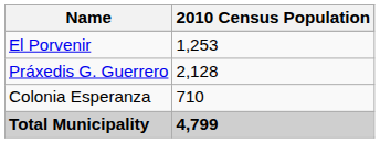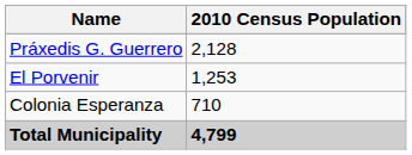 <table class="wikitable">
 <tr style="background:#000000; color:black;">
 <th><strong>Name</strong></th>
 <th><strong>2010 Census Population</strong></th>
 </tr>
 <tr>
+<td><a href='#'>Práxedis G. Guerrero</a></td>
+<td>2,128</td>
+</tr>
+<tr>
 <td><a href='#'>El Porvenir</a></td>
 <td>1,253</td>
-</tr>
-<tr>
-<td><a href='#'>Práxedis G. Guerrero</a></td>
-<td>2,128</td>
 </tr>
 <tr>
 <td>Colonia Esperanza</td>
 <td>710</td>
 </tr>
 <tr style="background:#CFCFCF;">
 <td><strong>Total Municipality</strong></td>
 <td><strong>4,799</strong></td>
 </tr>
 </table>
